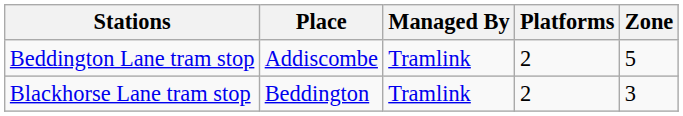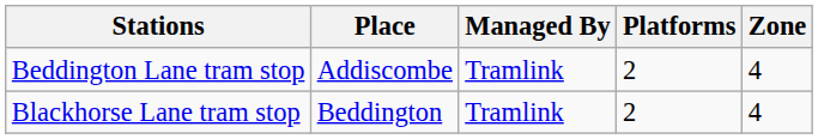 <table class="wikitable">
 <tr>
 <th>Stations</th>
 <th>Place</th>
 <th>Managed By</th>
 <th>Platforms</th>
 <th>Zone</th>
 </tr>
 <tr>
 <td><a href='#'>Beddington Lane tram stop</a></td>
 <td><a href='#'>Addiscombe</a></td>
 <td><a href='#'>Tramlink</a></td>
 <td>2</td>
-<td>5</td>
+<td>4</td>
 </tr>
 <tr>
 <td><a href='#'>Blackhorse Lane tram stop</a></td>
 <td><a href='#'>Beddington</a></td>
 <td><a href='#'>Tramlink</a></td>
 <td>2</td>
-<td>3</td>
+<td>4</td>
 </tr>
 </table>
